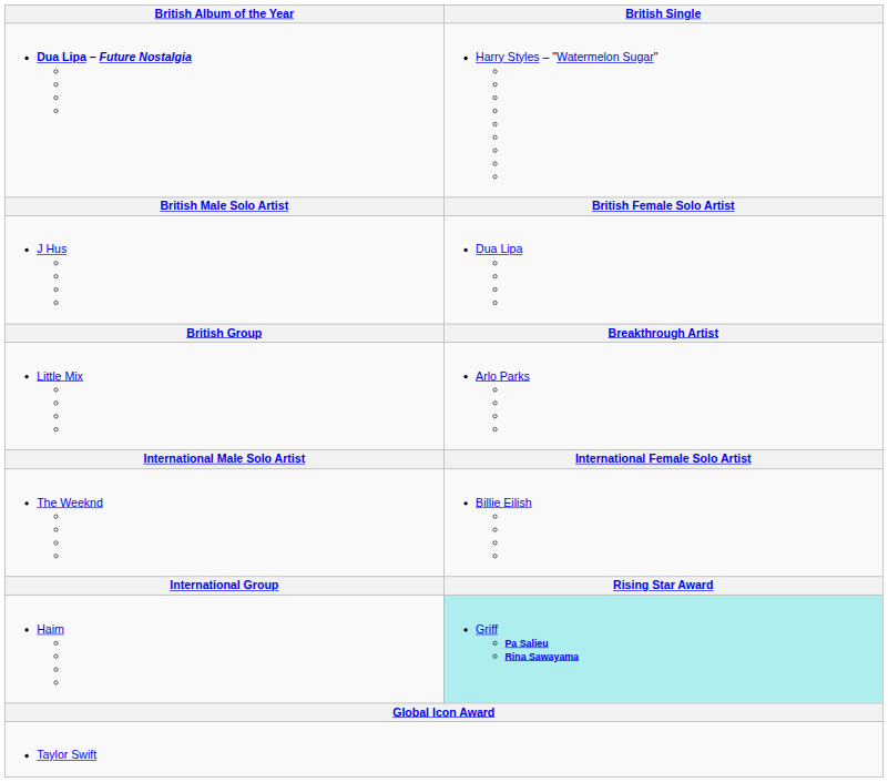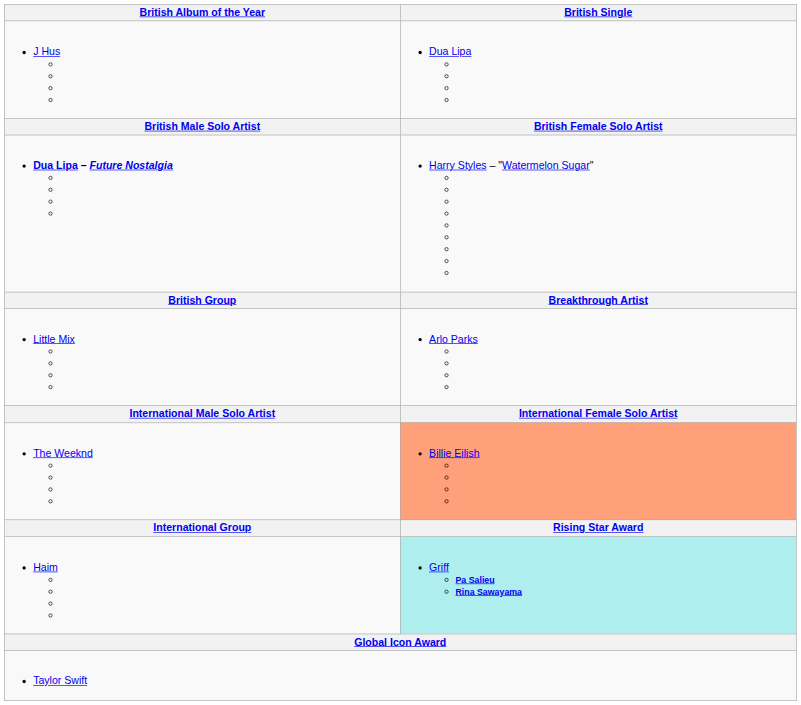 <table class="wikitable" style="width:95%">
 <tr>
 <th width="50%"><a href='#'>British Album of the Year</a><br></th>
 <th width="50%"><a href='#'>British Single</a><br></th>
 </tr>
 <tr>
-<td valign="top"><br><ul><li><strong><a href='#'>Dua Lipa</a> – <em><a href='#'>Future Nostalgia</a><strong><em><ul><li></li><li></li><li></li><li></li></ul></li></ul></td>
-<td valign="top"><br><ul><li></strong><a href='#'>Harry Styles</a> – "<a href='#'>Watermelon Sugar</a>"<strong><ul><li></li><li></li><li></li><li></li><li></li><li></li><li></li><li></li><li></li></ul></li></ul></td>
+<td valign="top"><br><ul><li></strong><a href='#'>J Hus</a><strong><ul><li></li><li></li><li></li><li></li></ul></li></ul></td>
+<td valign="top"><br><ul><li></strong><a href='#'>Dua Lipa</a><strong><ul><li></li><li></li><li></li><li></li></ul></li></ul></td>
 </tr>
 <tr>
 <th width="50%"><a href='#'>British Male Solo Artist</a><br></th>
 <th width="50%"><a href='#'>British Female Solo Artist</a><br></th>
 </tr>
 <tr>
-<td valign="top"><br><ul><li></strong><a href='#'>J Hus</a><strong><ul><li></li><li></li><li></li><li></li></ul></li></ul></td>
-<td valign="top"><br><ul><li></strong><a href='#'>Dua Lipa</a><strong><ul><li></li><li></li><li></li><li></li></ul></li></ul></td>
+<td valign="top"><br><ul><li><strong><a href='#'>Dua Lipa</a> – <em><a href='#'>Future Nostalgia</a><strong><em><ul><li></li><li></li><li></li><li></li></ul></li></ul></td>
+<td valign="top"><br><ul><li></strong><a href='#'>Harry Styles</a> – "<a href='#'>Watermelon Sugar</a>"<strong><ul><li></li><li></li><li></li><li></li><li></li><li></li><li></li><li></li><li></li></ul></li></ul></td>
 </tr>
 <tr>
 <th width="50%"><a href='#'>British Group</a><br></th>
 <th width="50%"><a href='#'>Breakthrough Artist</a><br></th>
 </tr>
 <tr>
 <td valign="top"><br><ul><li></strong><a href='#'>Little Mix</a><strong><ul><li></li><li></li><li></li><li></li></ul></li></ul></td>
 <td valign="top"><br><ul><li></strong><a href='#'>Arlo Parks</a><strong><ul><li></li><li></li><li></li><li></li></ul></li></ul></td>
 </tr>
 <tr>
 <th width="50%"><a href='#'>International Male Solo Artist</a><br></th>
 <th width="50%"><a href='#'>International Female Solo Artist</a><br></th>
 </tr>
 <tr>
 <td valign="top"><br><ul><li></strong><a href='#'>The Weeknd</a><strong><ul><li></li><li></li><li></li><li></li></ul></li></ul></td>
-<td valign="top"><br><ul><li></strong><a href='#'>Billie Eilish</a><strong><ul><li></li><li></li><li></li><li></li></ul></li></ul></td>
+<td valign="top" style="background: lightsalmon;"><br><ul><li></strong><a href='#'>Billie Eilish</a><strong><ul><li></li><li></li><li></li><li></li></ul></li></ul></td>
 </tr>
 <tr>
 <th width="50%"><a href='#'>International Group</a><br></th>
 <th width="50%"><a href='#'>Rising Star Award</a><br></th>
 </tr>
 <tr>
 <td valign="top"><br><ul><li></strong><a href='#'>Haim</a><strong><ul><li></li><li></li><li></li><li></li></ul></li></ul></td>
 <td valign="top" style="background: paleturquoise;"><br><ul><li></strong><a href='#'>Griff</a><strong><ul><li><small><a href='#'>Pa Salieu</a></small></li><li><small><a href='#'>Rina Sawayama</a></small></li></ul></li></ul></td>
 </tr>
 <tr>
 <th colspan="2"><a href='#'>Global Icon Award</a><br></th>
 </tr>
 <tr>
 <td colspan="2" valign="top"><br><ul><li></strong><a href='#'>Taylor Swift</a><strong></li></ul></td>
 </tr>
 </table>
